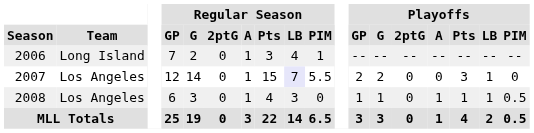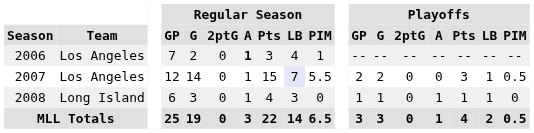 <table BORDER="0" CELLPADDING="3" CELLSPACING="0">
 <tr ALIGN="center" bgcolor="#e0e0e0">
 <th colspan="2" bgcolor="#ffffff"> </th>
 <th rowspan="99" bgcolor="#ffffff"> </th>
 <th colspan="7">Regular Season</th>
 <th rowspan="99" bgcolor="#ffffff"> </th>
 <th colspan="7">Playoffs</th>
 </tr>
 <tr ALIGN="center" bgcolor="#e0e0e0">
 <th>Season</th>
 <th>Team</th>
 <th>GP</th>
 <th>G</th>
 <th>2ptG</th>
 <th>A</th>
 <th>Pts</th>
 <th>LB</th>
 <th>PIM</th>
 <th>GP</th>
 <th>G</th>
 <th>2ptG</th>
 <th>A</th>
 <th>Pts</th>
 <th>LB</th>
 <th>PIM</th>
 </tr>
 <tr ALIGN="center" bgcolor="#f0f0f0">
 <td>2006</td>
-<td>Long Island</td>
+<td>Los Angeles</td>
 <td>7</td>
 <td>2</td>
 <td>0</td>
-<td>1</td>
+<td><strong>1</strong></td>
 <td>3</td>
 <td>4</td>
 <td>1</td>
 <td>--</td>
 <td>--</td>
 <td>--</td>
 <td>--</td>
 <td>--</td>
 <td>--</td>
 <td>--</td>
 </tr>
 <tr ALIGN="center">
 <td>2007</td>
 <td>Los Angeles</td>
 <td>12</td>
 <td>14</td>
 <td>0</td>
 <td>1</td>
 <td>15</td>
 <td style="background: lavender;">7</td>
 <td>5.5</td>
 <td>2</td>
 <td>2</td>
 <td>0</td>
 <td>0</td>
 <td>3</td>
 <td>1</td>
-<td>0</td>
+<td>0.5</td>
 </tr>
 <tr ALIGN="center" bgcolor="#f0f0f0">
 <td>2008</td>
-<td>Los Angeles</td>
+<td>Long Island</td>
 <td>6</td>
 <td>3</td>
 <td>0</td>
 <td>1</td>
 <td>4</td>
 <td>3</td>
 <td>0</td>
 <td>1</td>
 <td>1</td>
 <td>0</td>
 <td>1</td>
 <td>1</td>
 <td>1</td>
-<td>0.5</td>
+<td>0</td>
 </tr>
 <tr ALIGN="center" bgcolor="#e0e0e0">
 <th colspan="2">MLL Totals</th>
 <th>25</th>
 <th>19</th>
 <th>0</th>
 <th>3</th>
 <th>22</th>
 <th>14</th>
 <th>6.5</th>
 <th>3</th>
 <th>3</th>
 <th>0</th>
 <th>1</th>
 <th>4</th>
 <th>2</th>
 <th>0.5</th>
 </tr>
 </table>
